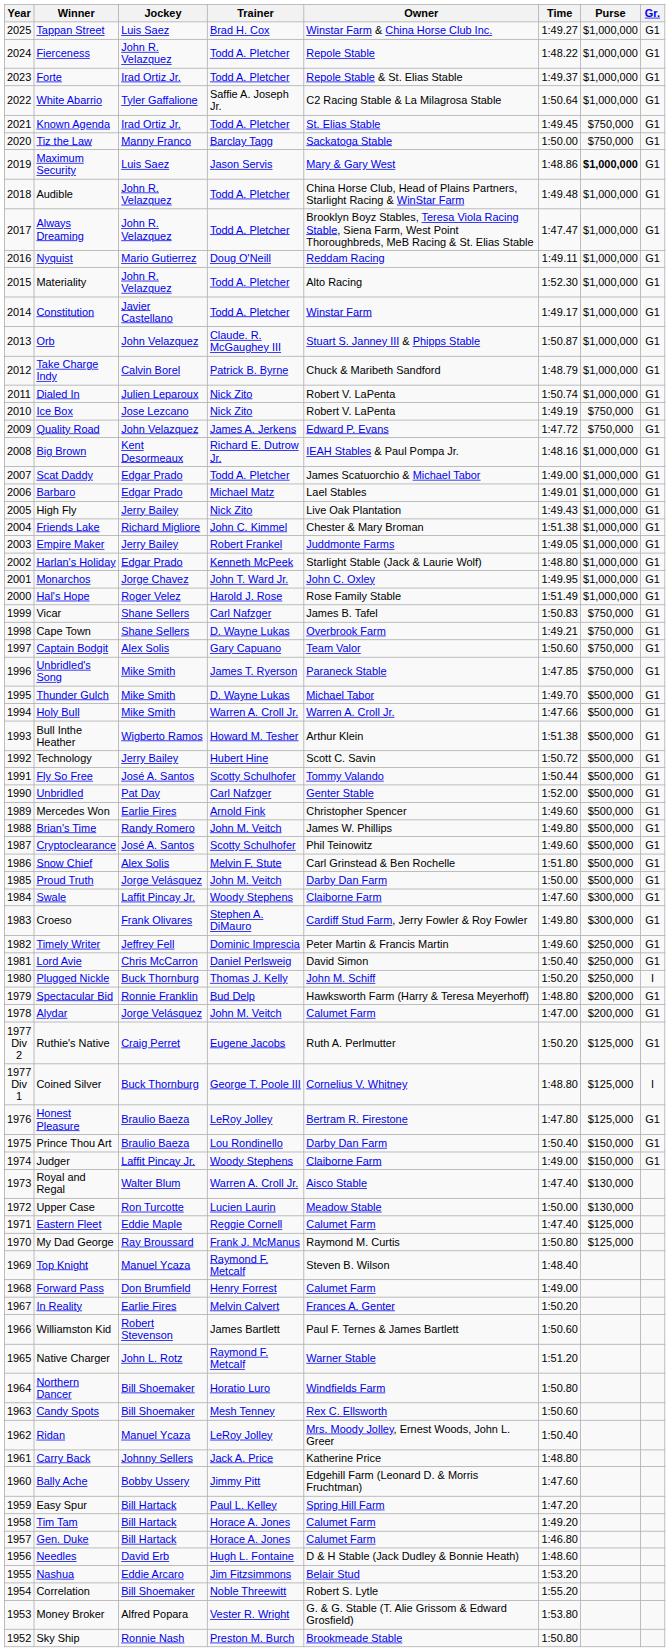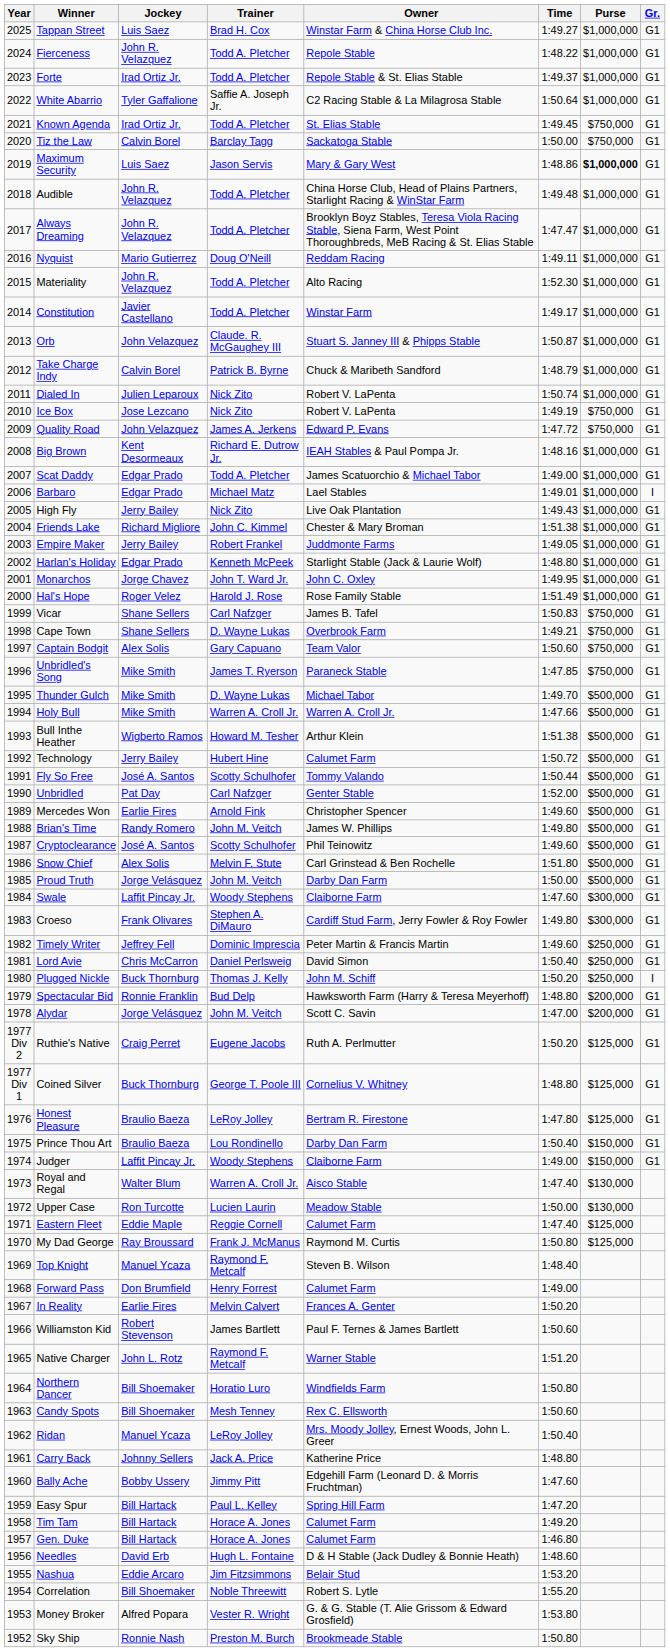 <table class="wikitable sortable" style="font-size:90%">
 <tr>
 <th style="width:30px">Year<br></th>
 <th style="width:100px">Winner<br></th>
 <th style="width:110px">Jockey<br></th>
 <th style="width:120px">Trainer<br></th>
 <th>Owner<br></th>
 <th style="width:25px">Time<br></th>
 <th style="width:25px">Purse<br></th>
 <th style="width:25px"><a href='#'>Gr.</a></th>
 </tr>
 <tr>
 <td align=center>2025</td>
 <td><a href='#'>Tappan Street</a></td>
 <td><a href='#'>Luis Saez</a></td>
 <td><a href='#'>Brad H. Cox</a></td>
 <td><a href='#'>Winstar Farm</a> & <a href='#'>China Horse Club Inc.</a></td>
 <td align=center>1:49.27</td>
 <td align=center>$1,000,000</td>
 <td align=center>G1</td>
 </tr>
 <tr>
 <td align=center>2024</td>
 <td><a href='#'>Fierceness</a></td>
 <td><a href='#'>John R. Velazquez</a></td>
 <td><a href='#'>Todd A. Pletcher</a></td>
 <td><a href='#'>Repole Stable</a></td>
 <td align=center>1:48.22</td>
 <td align=center>$1,000,000</td>
 <td align=center>G1</td>
 </tr>
 <tr>
 <td align=center>2023</td>
 <td><a href='#'>Forte</a></td>
 <td><a href='#'>Irad Ortiz Jr.</a></td>
 <td><a href='#'>Todd A. Pletcher</a></td>
 <td><a href='#'>Repole Stable</a> & St. Elias Stable</td>
 <td align=center>1:49.37</td>
 <td align=center>$1,000,000</td>
 <td align=center>G1</td>
 </tr>
 <tr>
 <td align=center>2022</td>
 <td><a href='#'>White Abarrio</a></td>
 <td><a href='#'>Tyler Gaffalione</a></td>
 <td>Saffie A. Joseph Jr.</td>
 <td>C2 Racing Stable & La Milagrosa Stable</td>
 <td align=center>1:50.64</td>
 <td align=center>$1,000,000</td>
 <td align=center>G1</td>
 </tr>
 <tr>
 <td align=center>2021</td>
 <td><a href='#'>Known Agenda</a></td>
 <td><a href='#'>Irad Ortiz Jr.</a></td>
 <td><a href='#'>Todd A. Pletcher</a></td>
 <td><a href='#'>St. Elias Stable</a></td>
 <td align=center>1:49.45</td>
 <td align=center>$750,000</td>
 <td align=center>G1</td>
 </tr>
 <tr>
 <td align=center>2020</td>
 <td><a href='#'>Tiz the Law</a></td>
-<td><a href='#'>Manny Franco</a></td>
+<td><a href='#'>Calvin Borel</a></td>
 <td><a href='#'>Barclay Tagg</a></td>
 <td><a href='#'>Sackatoga Stable</a></td>
 <td align=center>1:50.00</td>
 <td align=center>$750,000</td>
 <td align=center>G1</td>
 </tr>
 <tr>
 <td align=center>2019</td>
 <td><a href='#'>Maximum Security</a></td>
 <td><a href='#'>Luis Saez</a></td>
 <td><a href='#'>Jason Servis</a></td>
 <td><a href='#'>Mary & Gary West</a></td>
 <td align=center>1:48.86</td>
 <td align=center><strong>$1,000,000</strong></td>
 <td align=center>G1</td>
 </tr>
 <tr>
 <td align=center>2018</td>
 <td>Audible</td>
 <td><a href='#'>John R. Velazquez</a></td>
 <td><a href='#'>Todd A. Pletcher</a></td>
 <td>China Horse Club, Head of Plains Partners, Starlight Racing & <a href='#'>WinStar Farm</a></td>
 <td align=center>1:49.48</td>
 <td align=center>$1,000,000</td>
 <td align=center>G1</td>
 </tr>
 <tr>
 <td align=center>2017</td>
 <td><a href='#'>Always Dreaming</a></td>
 <td><a href='#'>John R. Velazquez</a></td>
 <td><a href='#'>Todd A. Pletcher</a></td>
 <td>Brooklyn Boyz Stables, <a href='#'>Teresa Viola Racing Stable</a>, Siena Farm, West Point Thoroughbreds, MeB Racing & St. Elias Stable</td>
 <td align=center>1:47.47</td>
 <td align=center>$1,000,000</td>
 <td align=center>G1</td>
 </tr>
 <tr>
 <td align=center>2016</td>
 <td><a href='#'>Nyquist</a></td>
 <td><a href='#'>Mario Gutierrez</a></td>
 <td><a href='#'>Doug O'Neill</a></td>
 <td><a href='#'>Reddam Racing</a></td>
 <td align=center>1:49.11</td>
 <td align=center>$1,000,000</td>
 <td align=center>G1</td>
 </tr>
 <tr>
 <td align=center>2015</td>
 <td>Materiality</td>
 <td><a href='#'>John R. Velazquez</a></td>
 <td><a href='#'>Todd A. Pletcher</a></td>
 <td>Alto Racing</td>
 <td align=center>1:52.30</td>
 <td align=center>$1,000,000</td>
 <td align=center>G1</td>
 </tr>
 <tr>
 <td align=center>2014</td>
 <td><a href='#'>Constitution</a></td>
 <td><a href='#'>Javier Castellano</a></td>
 <td><a href='#'>Todd A. Pletcher</a></td>
 <td><a href='#'>Winstar Farm</a></td>
 <td align=center>1:49.17</td>
 <td align=center>$1,000,000</td>
 <td align=center>G1</td>
 </tr>
 <tr>
 <td align=center>2013</td>
 <td><a href='#'>Orb</a></td>
 <td><a href='#'>John Velazquez</a></td>
 <td><a href='#'>Claude. R. McGaughey III</a></td>
 <td><a href='#'>Stuart S. Janney III</a> & <a href='#'>Phipps Stable</a></td>
 <td align=center>1:50.87</td>
 <td align=center>$1,000,000</td>
 <td align=center>G1</td>
 </tr>
 <tr>
 <td align=center>2012</td>
 <td><a href='#'>Take Charge Indy</a></td>
 <td><a href='#'>Calvin Borel</a></td>
 <td><a href='#'>Patrick B. Byrne</a></td>
 <td>Chuck & Maribeth Sandford</td>
 <td align=center>1:48.79</td>
 <td align=center>$1,000,000</td>
 <td align=center>G1</td>
 </tr>
 <tr>
 <td align=center>2011</td>
 <td><a href='#'>Dialed In</a></td>
 <td><a href='#'>Julien Leparoux</a></td>
 <td><a href='#'>Nick Zito</a></td>
 <td>Robert V. LaPenta</td>
 <td align=center>1:50.74</td>
 <td align=center>$1,000,000</td>
 <td align=center>G1</td>
 </tr>
 <tr>
 <td align=center>2010</td>
 <td><a href='#'>Ice Box</a></td>
 <td><a href='#'>Jose Lezcano</a></td>
 <td><a href='#'>Nick Zito</a></td>
 <td>Robert V. LaPenta</td>
 <td align=center>1:49.19</td>
 <td align=center>$750,000</td>
 <td align=center>G1</td>
 </tr>
 <tr>
 <td align=center>2009</td>
 <td><a href='#'>Quality Road</a></td>
 <td><a href='#'>John Velazquez</a></td>
 <td><a href='#'>James A. Jerkens</a></td>
 <td><a href='#'>Edward P. Evans</a></td>
 <td align=center>1:47.72</td>
 <td align=center>$750,000</td>
 <td align=center>G1</td>
 </tr>
 <tr>
 <td align=center>2008</td>
 <td><a href='#'>Big Brown</a></td>
 <td><a href='#'>Kent Desormeaux</a></td>
 <td><a href='#'>Richard E. Dutrow Jr.</a></td>
 <td><a href='#'>IEAH Stables</a> & Paul Pompa Jr.</td>
 <td align=center>1:48.16</td>
 <td align=center>$1,000,000</td>
 <td align=center>G1</td>
 </tr>
 <tr>
 <td align=center>2007</td>
 <td><a href='#'>Scat Daddy</a></td>
 <td><a href='#'>Edgar Prado</a></td>
 <td><a href='#'>Todd A. Pletcher</a></td>
 <td>James Scatuorchio & <a href='#'>Michael Tabor</a></td>
 <td align=center>1:49.00</td>
 <td align=center>$1,000,000</td>
 <td align=center>G1</td>
 </tr>
 <tr>
 <td align=center>2006</td>
 <td><a href='#'>Barbaro</a></td>
 <td><a href='#'>Edgar Prado</a></td>
 <td><a href='#'>Michael Matz</a></td>
 <td>Lael Stables</td>
 <td align=center>1:49.01</td>
 <td align=center>$1,000,000</td>
-<td align=center>G1</td>
+<td align=center>I</td>
 </tr>
 <tr>
 <td align=center>2005</td>
 <td>High Fly</td>
 <td><a href='#'>Jerry Bailey</a></td>
 <td><a href='#'>Nick Zito</a></td>
 <td>Live Oak Plantation</td>
 <td align=center>1:49.43</td>
 <td align=center>$1,000,000</td>
 <td align=center>G1</td>
 </tr>
 <tr>
 <td align=center>2004</td>
 <td><a href='#'>Friends Lake</a></td>
 <td><a href='#'>Richard Migliore</a></td>
 <td><a href='#'>John C. Kimmel</a></td>
 <td>Chester & Mary Broman</td>
 <td align=center>1:51.38</td>
 <td align=center>$1,000,000</td>
 <td align=center>G1</td>
 </tr>
 <tr>
 <td align=center>2003</td>
 <td><a href='#'>Empire Maker</a></td>
 <td><a href='#'>Jerry Bailey</a></td>
 <td><a href='#'>Robert Frankel</a></td>
 <td><a href='#'>Juddmonte Farms</a></td>
 <td align=center>1:49.05</td>
 <td align=center>$1,000,000</td>
 <td align=center>G1</td>
 </tr>
 <tr>
 <td align=center>2002</td>
 <td><a href='#'>Harlan's Holiday</a></td>
 <td><a href='#'>Edgar Prado</a></td>
 <td><a href='#'>Kenneth McPeek</a></td>
 <td>Starlight Stable (Jack & Laurie Wolf)</td>
 <td align=center>1:48.80</td>
 <td align=center>$1,000,000</td>
 <td align=center>G1</td>
 </tr>
 <tr>
 <td align=center>2001</td>
 <td><a href='#'>Monarchos</a></td>
 <td><a href='#'>Jorge Chavez</a></td>
 <td><a href='#'>John T. Ward Jr.</a></td>
 <td><a href='#'>John C. Oxley</a></td>
 <td align=center>1:49.95</td>
 <td align=center>$1,000,000</td>
 <td align=center>G1</td>
 </tr>
 <tr>
 <td align=center>2000</td>
 <td><a href='#'>Hal's Hope</a></td>
 <td><a href='#'>Roger Velez</a></td>
 <td><a href='#'>Harold J. Rose</a></td>
 <td>Rose Family Stable</td>
 <td align=center>1:51.49</td>
 <td align=center>$1,000,000</td>
 <td align=center>G1</td>
 </tr>
 <tr>
 <td align=center>1999</td>
 <td>Vicar</td>
 <td><a href='#'>Shane Sellers</a></td>
 <td><a href='#'>Carl Nafzger</a></td>
 <td>James B. Tafel</td>
 <td align=center>1:50.83</td>
 <td align=center>$750,000</td>
 <td align=center>G1</td>
 </tr>
 <tr>
 <td align=center>1998</td>
 <td>Cape Town</td>
 <td><a href='#'>Shane Sellers</a></td>
 <td><a href='#'>D. Wayne Lukas</a></td>
 <td><a href='#'>Overbrook Farm</a></td>
 <td align=center>1:49.21</td>
 <td align=center>$750,000</td>
 <td align=center>G1</td>
 </tr>
 <tr>
 <td align=center>1997</td>
 <td><a href='#'>Captain Bodgit</a></td>
 <td><a href='#'>Alex Solis</a></td>
 <td><a href='#'>Gary Capuano</a></td>
 <td><a href='#'>Team Valor</a></td>
 <td align=center>1:50.60</td>
 <td align=center>$750,000</td>
 <td align=center>G1</td>
 </tr>
 <tr>
 <td align=center>1996</td>
 <td><a href='#'>Unbridled's Song</a></td>
 <td><a href='#'>Mike Smith</a></td>
 <td><a href='#'>James T. Ryerson</a></td>
 <td><a href='#'>Paraneck Stable</a></td>
 <td align=center>1:47.85</td>
 <td align=center>$750,000</td>
 <td align=center>G1</td>
 </tr>
 <tr>
 <td align=center>1995</td>
 <td><a href='#'>Thunder Gulch</a></td>
 <td><a href='#'>Mike Smith</a></td>
 <td><a href='#'>D. Wayne Lukas</a></td>
 <td><a href='#'>Michael Tabor</a></td>
 <td align=center>1:49.70</td>
 <td align=center>$500,000</td>
 <td align=center>G1</td>
 </tr>
 <tr>
 <td align=center>1994</td>
 <td><a href='#'>Holy Bull</a></td>
 <td><a href='#'>Mike Smith</a></td>
 <td><a href='#'>Warren A. Croll Jr.</a></td>
 <td><a href='#'>Warren A. Croll Jr.</a></td>
 <td align=center>1:47.66</td>
 <td align=center>$500,000</td>
 <td align=center>G1</td>
 </tr>
 <tr>
 <td align=center>1993</td>
 <td>Bull Inthe Heather</td>
 <td><a href='#'>Wigberto Ramos</a></td>
 <td><a href='#'>Howard M. Tesher</a></td>
 <td>Arthur Klein</td>
 <td align=center>1:51.38</td>
 <td align=center>$500,000</td>
 <td align=center>G1</td>
 </tr>
 <tr>
 <td align=center>1992</td>
 <td>Technology</td>
 <td><a href='#'>Jerry Bailey</a></td>
 <td><a href='#'>Hubert Hine</a></td>
-<td>Scott C. Savin</td>
+<td><a href='#'>Calumet Farm</a></td>
 <td align=center>1:50.72</td>
 <td align=center>$500,000</td>
 <td align=center>G1</td>
 </tr>
 <tr>
 <td align=center>1991</td>
 <td><a href='#'>Fly So Free</a></td>
 <td><a href='#'>José A. Santos</a></td>
 <td><a href='#'>Scotty Schulhofer</a></td>
 <td><a href='#'>Tommy Valando</a></td>
 <td align=center>1:50.44</td>
 <td align=center>$500,000</td>
 <td align=center>G1</td>
 </tr>
 <tr>
 <td align=center>1990</td>
 <td><a href='#'>Unbridled</a></td>
 <td><a href='#'>Pat Day</a></td>
 <td><a href='#'>Carl Nafzger</a></td>
 <td><a href='#'>Genter Stable</a></td>
 <td align=center>1:52.00</td>
 <td align=center>$500,000</td>
 <td align=center>G1</td>
 </tr>
 <tr>
 <td align=center>1989</td>
 <td>Mercedes Won</td>
 <td><a href='#'>Earlie Fires</a></td>
 <td><a href='#'>Arnold Fink</a></td>
 <td>Christopher Spencer</td>
 <td align=center>1:49.60</td>
 <td align=center>$500,000</td>
 <td align=center>G1</td>
 </tr>
 <tr>
 <td align=center>1988</td>
 <td><a href='#'>Brian's Time</a></td>
 <td><a href='#'>Randy Romero</a></td>
 <td><a href='#'>John M. Veitch</a></td>
 <td>James W. Phillips</td>
 <td align=center>1:49.80</td>
 <td align=center>$500,000</td>
 <td align=center>G1</td>
 </tr>
 <tr>
 <td align=center>1987</td>
 <td><a href='#'>Cryptoclearance</a></td>
 <td><a href='#'>José A. Santos</a></td>
 <td><a href='#'>Scotty Schulhofer</a></td>
 <td>Phil Teinowitz</td>
 <td align=center>1:49.60</td>
 <td align=center>$500,000</td>
 <td align=center>G1</td>
 </tr>
 <tr>
 <td align=center>1986</td>
 <td><a href='#'>Snow Chief</a></td>
 <td><a href='#'>Alex Solis</a></td>
 <td><a href='#'>Melvin F. Stute</a></td>
 <td>Carl Grinstead & Ben Rochelle</td>
 <td align=center>1:51.80</td>
 <td align=center>$500,000</td>
 <td align=center>G1</td>
 </tr>
 <tr>
 <td align=center>1985</td>
 <td><a href='#'>Proud Truth</a></td>
 <td><a href='#'>Jorge Velásquez</a></td>
 <td><a href='#'>John M. Veitch</a></td>
 <td><a href='#'>Darby Dan Farm</a></td>
 <td align=center>1:50.00</td>
 <td align=center>$500,000</td>
 <td align=center>G1</td>
 </tr>
 <tr>
 <td align=center>1984</td>
 <td><a href='#'>Swale</a></td>
 <td><a href='#'>Laffit Pincay Jr.</a></td>
 <td><a href='#'>Woody Stephens</a></td>
 <td><a href='#'>Claiborne Farm</a></td>
 <td align=center>1:47.60</td>
 <td align=center>$300,000</td>
 <td align=center>G1</td>
 </tr>
 <tr>
 <td align=center>1983</td>
 <td>Croeso</td>
 <td><a href='#'>Frank Olivares</a></td>
 <td><a href='#'>Stephen A. DiMauro</a></td>
 <td><a href='#'>Cardiff Stud Farm</a>, Jerry Fowler & Roy Fowler</td>
 <td align=center>1:49.80</td>
 <td align=center>$300,000</td>
 <td align=center>G1</td>
 </tr>
 <tr>
 <td align=center>1982</td>
 <td><a href='#'>Timely Writer</a></td>
 <td><a href='#'>Jeffrey Fell</a></td>
 <td><a href='#'>Dominic Imprescia</a></td>
 <td>Peter Martin & Francis Martin</td>
 <td align=center>1:49.60</td>
 <td align=center>$250,000</td>
 <td align=center>G1</td>
 </tr>
 <tr>
 <td align=center>1981</td>
 <td><a href='#'>Lord Avie</a></td>
 <td><a href='#'>Chris McCarron</a></td>
 <td><a href='#'>Daniel Perlsweig</a></td>
 <td>David Simon</td>
 <td align=center>1:50.40</td>
 <td align=center>$250,000</td>
 <td align=center>G1</td>
 </tr>
 <tr>
 <td align=center>1980</td>
 <td><a href='#'>Plugged Nickle</a></td>
 <td><a href='#'>Buck Thornburg</a></td>
 <td><a href='#'>Thomas J. Kelly</a></td>
 <td><a href='#'>John M. Schiff</a></td>
 <td align=center>1:50.20</td>
 <td align=center>$250,000</td>
 <td align=center>I</td>
 </tr>
 <tr>
 <td align=center>1979</td>
 <td><a href='#'>Spectacular Bid</a></td>
 <td><a href='#'>Ronnie Franklin</a></td>
 <td><a href='#'>Bud Delp</a></td>
 <td>Hawksworth Farm (Harry & Teresa Meyerhoff)</td>
 <td align=center>1:48.80</td>
 <td align=center>$200,000</td>
 <td align=center>G1</td>
 </tr>
 <tr>
 <td align=center>1978</td>
 <td><a href='#'>Alydar</a></td>
 <td><a href='#'>Jorge Velásquez</a></td>
 <td><a href='#'>John M. Veitch</a></td>
-<td><a href='#'>Calumet Farm</a></td>
+<td>Scott C. Savin</td>
 <td align=center>1:47.00</td>
 <td align=center>$200,000</td>
 <td align=center>G1</td>
 </tr>
 <tr>
 <td align=center>1977 Div 2</td>
 <td>Ruthie's Native</td>
 <td><a href='#'>Craig Perret</a></td>
 <td><a href='#'>Eugene Jacobs</a></td>
 <td>Ruth A. Perlmutter</td>
 <td align=center>1:50.20</td>
 <td align=center>$125,000</td>
 <td align=center>G1</td>
 </tr>
 <tr>
 <td align=center>1977 Div 1</td>
 <td>Coined Silver</td>
 <td><a href='#'>Buck Thornburg</a></td>
 <td><a href='#'>George T. Poole III</a></td>
 <td><a href='#'>Cornelius V. Whitney</a></td>
 <td align=center>1:48.80</td>
 <td align=center>$125,000</td>
-<td align=center>I</td>
+<td align=center>G1</td>
 </tr>
 <tr>
 <td align=center>1976</td>
 <td><a href='#'>Honest Pleasure</a></td>
 <td><a href='#'>Braulio Baeza</a></td>
 <td><a href='#'>LeRoy Jolley</a></td>
 <td><a href='#'>Bertram R. Firestone</a></td>
 <td align=center>1:47.80</td>
 <td align=center>$125,000</td>
 <td align=center>G1</td>
 </tr>
 <tr>
 <td align=center>1975</td>
 <td>Prince Thou Art</td>
 <td><a href='#'>Braulio Baeza</a></td>
 <td><a href='#'>Lou Rondinello</a></td>
 <td><a href='#'>Darby Dan Farm</a></td>
 <td align=center>1:50.40</td>
 <td align=center>$150,000</td>
 <td align=center>G1</td>
 </tr>
 <tr>
 <td align=center>1974</td>
 <td>Judger</td>
 <td><a href='#'>Laffit Pincay Jr.</a></td>
 <td><a href='#'>Woody Stephens</a></td>
 <td><a href='#'>Claiborne Farm</a></td>
 <td align=center>1:49.00</td>
 <td align=center>$150,000</td>
 <td align=center>G1</td>
 </tr>
 <tr>
 <td align=center>1973</td>
 <td>Royal and Regal</td>
 <td><a href='#'>Walter Blum</a></td>
 <td><a href='#'>Warren A. Croll Jr.</a></td>
 <td><a href='#'>Aisco Stable</a></td>
 <td align=center>1:47.40</td>
 <td align=center>$130,000</td>
 <td align=center></td>
 </tr>
 <tr>
 <td align=center>1972</td>
 <td>Upper Case</td>
 <td><a href='#'>Ron Turcotte</a></td>
 <td><a href='#'>Lucien Laurin</a></td>
 <td><a href='#'>Meadow Stable</a></td>
 <td align=center>1:50.00</td>
 <td align=center>$130,000</td>
 <td></td>
 </tr>
 <tr>
 <td align=center>1971</td>
 <td><a href='#'>Eastern Fleet</a></td>
 <td><a href='#'>Eddie Maple</a></td>
 <td><a href='#'>Reggie Cornell</a></td>
 <td><a href='#'>Calumet Farm</a></td>
 <td align=center>1:47.40</td>
 <td align=center>$125,000</td>
 <td></td>
 </tr>
 <tr>
 <td align=center>1970</td>
 <td>My Dad George</td>
 <td><a href='#'>Ray Broussard</a></td>
 <td><a href='#'>Frank J. McManus</a></td>
 <td>Raymond M. Curtis</td>
 <td align=center>1:50.80</td>
 <td align=center>$125,000</td>
 <td></td>
 </tr>
 <tr>
 <td align=center>1969</td>
 <td><a href='#'>Top Knight</a></td>
 <td><a href='#'>Manuel Ycaza</a></td>
 <td><a href='#'>Raymond F. Metcalf</a></td>
 <td>Steven B. Wilson</td>
 <td align=center>1:48.40</td>
 <td></td>
 <td></td>
 </tr>
 <tr>
 <td align=center>1968</td>
 <td><a href='#'>Forward Pass</a></td>
 <td><a href='#'>Don Brumfield</a></td>
 <td><a href='#'>Henry Forrest</a></td>
 <td><a href='#'>Calumet Farm</a></td>
 <td align=center>1:49.00</td>
 <td></td>
 <td></td>
 </tr>
 <tr>
 <td align=center>1967</td>
 <td><a href='#'>In Reality</a></td>
 <td><a href='#'>Earlie Fires</a></td>
 <td><a href='#'>Melvin Calvert</a></td>
 <td><a href='#'>Frances A. Genter</a></td>
 <td align=center>1:50.20</td>
 <td></td>
 <td></td>
 </tr>
 <tr>
 <td align=center>1966</td>
 <td>Williamston Kid</td>
 <td><a href='#'>Robert Stevenson</a></td>
 <td>James Bartlett</td>
 <td>Paul F. Ternes & James Bartlett</td>
 <td align=center>1:50.60</td>
 <td></td>
 <td></td>
 </tr>
 <tr>
 <td align=center>1965</td>
 <td>Native Charger</td>
 <td><a href='#'>John L. Rotz</a></td>
 <td><a href='#'>Raymond F. Metcalf</a></td>
 <td><a href='#'>Warner Stable</a></td>
 <td align=center>1:51.20</td>
 <td></td>
 <td></td>
 </tr>
 <tr>
 <td align=center>1964</td>
 <td><a href='#'>Northern Dancer</a></td>
 <td><a href='#'>Bill Shoemaker</a></td>
 <td><a href='#'>Horatio Luro</a></td>
 <td><a href='#'>Windfields Farm</a></td>
 <td align=center>1:50.80</td>
 <td></td>
 <td></td>
 </tr>
 <tr>
 <td align=center>1963</td>
 <td><a href='#'>Candy Spots</a></td>
 <td><a href='#'>Bill Shoemaker</a></td>
 <td><a href='#'>Mesh Tenney</a></td>
 <td><a href='#'>Rex C. Ellsworth</a></td>
 <td align=center>1:50.60</td>
 <td></td>
 <td></td>
 </tr>
 <tr>
 <td align=center>1962</td>
 <td><a href='#'>Ridan</a></td>
 <td><a href='#'>Manuel Ycaza</a></td>
 <td><a href='#'>LeRoy Jolley</a></td>
 <td><a href='#'>Mrs. Moody Jolley</a>, Ernest Woods, John L. Greer</td>
 <td align=center>1:50.40</td>
 <td></td>
 <td></td>
 </tr>
 <tr>
 <td align=center>1961</td>
 <td><a href='#'>Carry Back</a></td>
 <td><a href='#'>Johnny Sellers</a></td>
 <td><a href='#'>Jack A. Price</a></td>
 <td>Katherine Price</td>
 <td align=center>1:48.80</td>
 <td></td>
 <td></td>
 </tr>
 <tr>
 <td align=center>1960</td>
 <td><a href='#'>Bally Ache</a></td>
 <td><a href='#'>Bobby Ussery</a></td>
 <td><a href='#'>Jimmy Pitt</a></td>
 <td>Edgehill Farm (Leonard D. & Morris Fruchtman)</td>
 <td align=center>1:47.60</td>
 <td></td>
 <td></td>
 </tr>
 <tr>
 <td align=center>1959</td>
 <td>Easy Spur</td>
 <td><a href='#'>Bill Hartack</a></td>
 <td><a href='#'>Paul L. Kelley</a></td>
 <td><a href='#'>Spring Hill Farm</a></td>
 <td align=center>1:47.20</td>
 <td></td>
 <td></td>
 </tr>
 <tr>
 <td align=center>1958</td>
 <td><a href='#'>Tim Tam</a></td>
 <td><a href='#'>Bill Hartack</a></td>
 <td><a href='#'>Horace A. Jones</a></td>
 <td><a href='#'>Calumet Farm</a></td>
 <td align=center>1:49.20</td>
 <td></td>
 <td></td>
 </tr>
 <tr>
 <td align=center>1957</td>
 <td><a href='#'>Gen. Duke</a></td>
 <td><a href='#'>Bill Hartack</a></td>
 <td><a href='#'>Horace A. Jones</a></td>
 <td><a href='#'>Calumet Farm</a></td>
 <td align=center>1:46.80</td>
 <td></td>
 <td></td>
 </tr>
 <tr>
 <td align=center>1956</td>
 <td><a href='#'>Needles</a></td>
 <td><a href='#'>David Erb</a></td>
 <td><a href='#'>Hugh L. Fontaine</a></td>
 <td>D & H Stable (Jack Dudley & Bonnie Heath)</td>
 <td align=center>1:48.60</td>
 <td></td>
 <td></td>
 </tr>
 <tr>
 <td align=center>1955</td>
 <td><a href='#'>Nashua</a></td>
 <td><a href='#'>Eddie Arcaro</a></td>
 <td><a href='#'>Jim Fitzsimmons</a></td>
 <td><a href='#'>Belair Stud</a></td>
 <td align=center>1:53.20</td>
 <td></td>
 <td></td>
 </tr>
 <tr>
 <td align=center>1954</td>
 <td>Correlation</td>
 <td><a href='#'>Bill Shoemaker</a></td>
 <td><a href='#'>Noble Threewitt</a></td>
 <td>Robert S. Lytle</td>
 <td align=center>1:55.20</td>
 <td></td>
 <td></td>
 </tr>
 <tr>
 <td align=center>1953</td>
 <td>Money Broker</td>
 <td>Alfred Popara</td>
 <td><a href='#'>Vester R. Wright</a></td>
 <td>G. & G. Stable (T. Alie Grissom & Edward Grosfield)</td>
 <td align=center>1:53.80</td>
 <td></td>
 <td></td>
 </tr>
 <tr>
 <td align=center>1952</td>
 <td>Sky Ship</td>
 <td><a href='#'>Ronnie Nash</a></td>
 <td><a href='#'>Preston M. Burch</a></td>
 <td><a href='#'>Brookmeade Stable</a></td>
 <td align=center>1:50.80</td>
 <td></td>
 </tr>
 </table>
